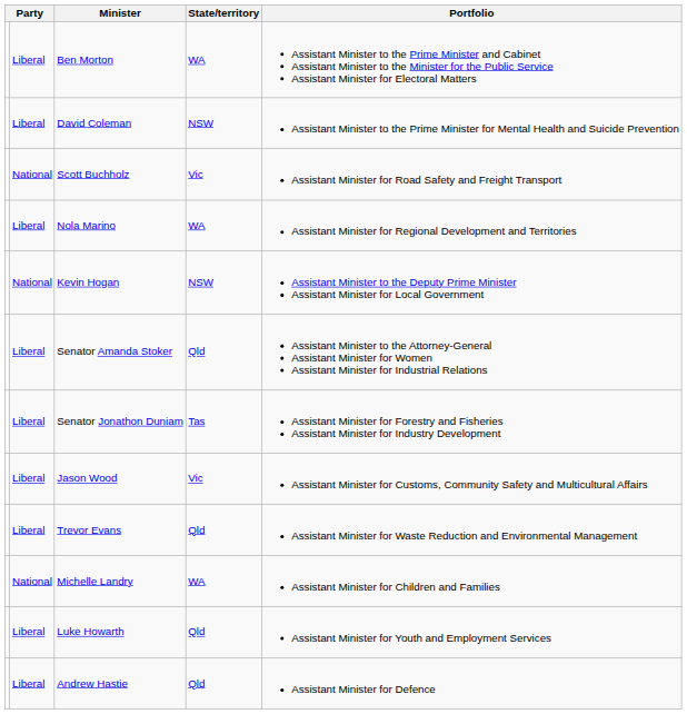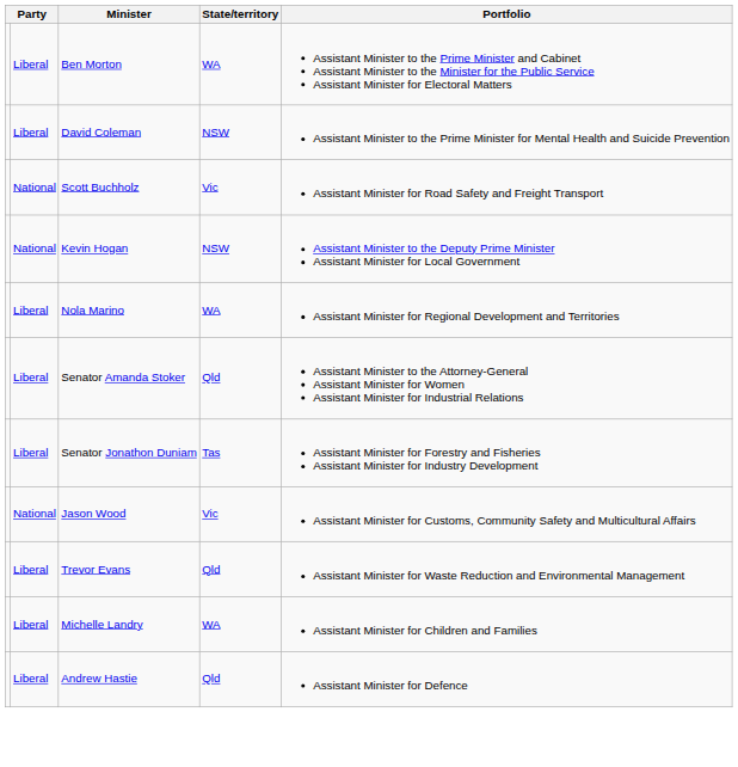 <table class="wikitable sortable">
 <tr>
 <th colspan="2">Party</th>
 <th>Minister</th>
 <th>State/territory</th>
 <th>Portfolio</th>
 </tr>
 <tr>
 <td></td>
 <td><a href='#'>Liberal</a></td>
 <td><a href='#'>Ben Morton</a> </td>
 <td><a href='#'>WA</a></td>
 <td><br><ul><li>Assistant Minister to the <a href='#'>Prime Minister</a> and Cabinet</li><li>Assistant Minister to the <a href='#'>Minister for the Public Service</a></li><li>Assistant Minister for Electoral Matters</li></ul></td>
 </tr>
 <tr>
 <td></td>
 <td><a href='#'>Liberal</a></td>
 <td><a href='#'>David Coleman</a> </td>
 <td><a href='#'>NSW</a></td>
 <td><br><ul><li>Assistant Minister to the Prime Minister for Mental Health and Suicide Prevention</li></ul></td>
 </tr>
 <tr>
 <td></td>
 <td><a href='#'>National</a></td>
 <td><a href='#'>Scott Buchholz</a> </td>
 <td><a href='#'>Vic</a></td>
 <td><br><ul><li>Assistant Minister for Road Safety and Freight Transport</li></ul></td>
 </tr>
 <tr>
 <td></td>
+<td><a href='#'>National</a></td>
+<td><a href='#'>Kevin Hogan</a> </td>
+<td><a href='#'>NSW</a></td>
+<td><br><ul><li><a href='#'>Assistant Minister to the Deputy Prime Minister</a></li><li>Assistant Minister for Local Government</li></ul></td>
+</tr>
+<tr>
+<td></td>
 <td><a href='#'>Liberal</a></td>
 <td><a href='#'>Nola Marino</a> </td>
 <td><a href='#'>WA</a></td>
 <td><br><ul><li>Assistant Minister for Regional Development and Territories</li></ul></td>
-</tr>
-<tr>
-<td></td>
-<td><a href='#'>National</a></td>
-<td><a href='#'>Kevin Hogan</a> </td>
-<td><a href='#'>NSW</a></td>
-<td><br><ul><li><a href='#'>Assistant Minister to the Deputy Prime Minister</a></li><li>Assistant Minister for Local Government</li></ul></td>
 </tr>
 <tr>
 <td></td>
 <td><a href='#'>Liberal</a> </td>
 <td>Senator <a href='#'>Amanda Stoker</a></td>
 <td><a href='#'>Qld</a></td>
 <td><br><ul><li>Assistant Minister to the Attorney-General</li><li>Assistant Minister for Women</li><li>Assistant Minister for Industrial Relations</li></ul></td>
 </tr>
 <tr>
 <td></td>
 <td><a href='#'>Liberal</a></td>
 <td>Senator <a href='#'>Jonathon Duniam</a></td>
 <td><a href='#'>Tas</a></td>
 <td><br><ul><li>Assistant Minister for Forestry and Fisheries</li><li>Assistant Minister for Industry Development</li></ul></td>
 </tr>
 <tr>
 <td></td>
-<td><a href='#'>Liberal</a></td>
+<td><a href='#'>National</a> </td>
 <td><a href='#'>Jason Wood</a> </td>
 <td><a href='#'>Vic</a></td>
 <td><br><ul><li>Assistant Minister for Customs, Community Safety and Multicultural Affairs</li></ul></td>
 </tr>
 <tr>
 <td></td>
 <td><a href='#'>Liberal</a> </td>
 <td><a href='#'>Trevor Evans</a> </td>
 <td><a href='#'>Qld</a></td>
 <td><br><ul><li>Assistant Minister for Waste Reduction and Environmental Management</li></ul></td>
 </tr>
 <tr>
 <td></td>
-<td><a href='#'>National</a> </td>
+<td><a href='#'>Liberal</a></td>
 <td><a href='#'>Michelle Landry</a> </td>
 <td><a href='#'>WA</a></td>
 <td><br><ul><li>Assistant Minister for Children and Families</li></ul></td>
-</tr>
-<tr>
-<td></td>
-<td><a href='#'>Liberal</a> </td>
-<td><a href='#'>Luke Howarth</a> </td>
-<td><a href='#'>Qld</a></td>
-<td><br><ul><li>Assistant Minister for Youth and Employment Services</li></ul></td>
 </tr>
 <tr>
 <td></td>
 <td><a href='#'>Liberal</a></td>
 <td><a href='#'>Andrew Hastie</a> </td>
 <td><a href='#'>Qld</a></td>
 <td><br><ul><li>Assistant Minister for Defence</li></ul></td>
 </tr>
 </table>
